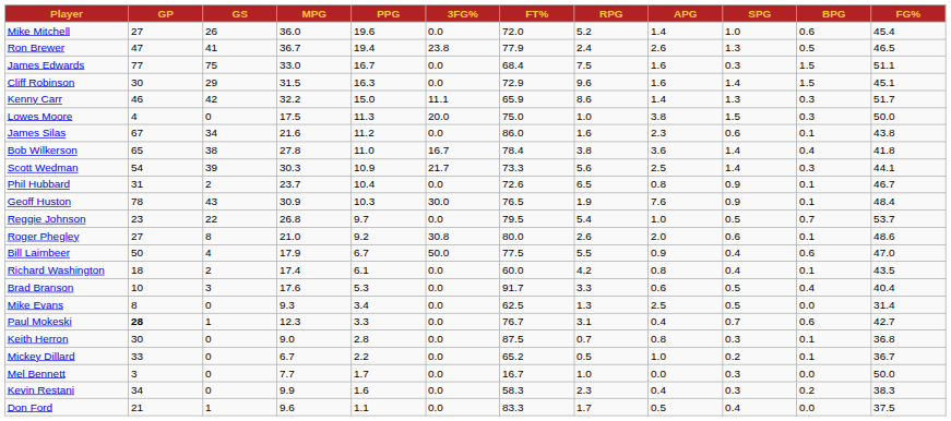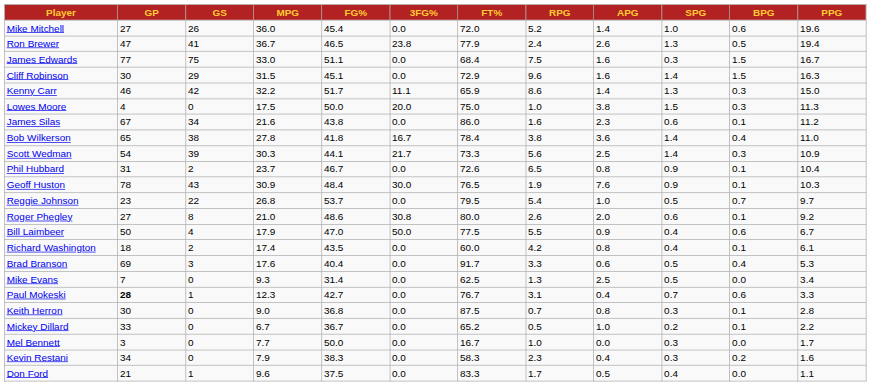 <table class="wikitable sortable" style="font-size: 90%">
 <tr>
 <th style="background:#b22222; color:#ffcc33" width="10%">Player</th>
 <th style="background:#b22222; color:#ffcc33" width="6%">GP</th>
 <th style="background:#b22222; color:#ffcc33" width="6%">GS</th>
 <th style="background:#b22222; color:#ffcc33" width="6%">MPG</th>
-<th style="background:#b22222; color:#ffcc33" width="6%">PPG</th>
+<th style="background:#b22222; color:#ffcc33" width="6%">FG%</th>
 <th style="background:#b22222; color:#ffcc33" width="6%">3FG%</th>
 <th style="background:#b22222; color:#ffcc33" width="6%">FT%</th>
 <th style="background:#b22222; color:#ffcc33" width="6%">RPG</th>
 <th style="background:#b22222; color:#ffcc33" width="6%">APG</th>
 <th style="background:#b22222; color:#ffcc33" width="6%">SPG</th>
 <th style="background:#b22222; color:#ffcc33" width="6%">BPG</th>
-<th style="background:#b22222; color:#ffcc33" width="6%">FG%</th>
+<th style="background:#b22222; color:#ffcc33" width="6%">PPG</th>
 </tr>
 <tr>
 <td><a href='#'>Mike Mitchell</a></td>
 <td>27</td>
 <td>26</td>
 <td>36.0</td>
-<td>19.6</td>
+<td>45.4</td>
 <td>0.0</td>
 <td>72.0</td>
 <td>5.2</td>
 <td>1.4</td>
 <td>1.0</td>
 <td>0.6</td>
-<td>45.4</td>
+<td>19.6</td>
 </tr>
 <tr>
 <td><a href='#'>Ron Brewer</a></td>
 <td>47</td>
 <td>41</td>
 <td>36.7</td>
-<td>19.4</td>
+<td>46.5</td>
 <td>23.8</td>
 <td>77.9</td>
 <td>2.4</td>
 <td>2.6</td>
 <td>1.3</td>
 <td>0.5</td>
-<td>46.5</td>
+<td>19.4</td>
 </tr>
 <tr>
 <td><a href='#'>James Edwards</a></td>
 <td>77</td>
 <td>75</td>
 <td>33.0</td>
-<td>16.7</td>
+<td>51.1</td>
 <td>0.0</td>
 <td>68.4</td>
 <td>7.5</td>
 <td>1.6</td>
 <td>0.3</td>
 <td>1.5</td>
-<td>51.1</td>
+<td>16.7</td>
 </tr>
 <tr>
 <td><a href='#'>Cliff Robinson</a></td>
 <td>30</td>
 <td>29</td>
 <td>31.5</td>
-<td>16.3</td>
+<td>45.1</td>
 <td>0.0</td>
 <td>72.9</td>
 <td>9.6</td>
 <td>1.6</td>
 <td>1.4</td>
 <td>1.5</td>
-<td>45.1</td>
+<td>16.3</td>
 </tr>
 <tr>
 <td><a href='#'>Kenny Carr</a></td>
 <td>46</td>
 <td>42</td>
 <td>32.2</td>
-<td>15.0</td>
+<td>51.7</td>
 <td>11.1</td>
 <td>65.9</td>
 <td>8.6</td>
 <td>1.4</td>
 <td>1.3</td>
 <td>0.3</td>
-<td>51.7</td>
+<td>15.0</td>
 </tr>
 <tr>
 <td><a href='#'>Lowes Moore</a></td>
 <td>4</td>
 <td>0</td>
 <td>17.5</td>
-<td>11.3</td>
+<td>50.0</td>
 <td>20.0</td>
 <td>75.0</td>
 <td>1.0</td>
 <td>3.8</td>
 <td>1.5</td>
 <td>0.3</td>
-<td>50.0</td>
+<td>11.3</td>
 </tr>
 <tr>
 <td><a href='#'>James Silas</a></td>
 <td>67</td>
 <td>34</td>
 <td>21.6</td>
-<td>11.2</td>
+<td>43.8</td>
 <td>0.0</td>
 <td>86.0</td>
 <td>1.6</td>
 <td>2.3</td>
 <td>0.6</td>
 <td>0.1</td>
-<td>43.8</td>
+<td>11.2</td>
 </tr>
 <tr>
 <td><a href='#'>Bob Wilkerson</a></td>
 <td>65</td>
 <td>38</td>
 <td>27.8</td>
-<td>11.0</td>
+<td>41.8</td>
 <td>16.7</td>
 <td>78.4</td>
 <td>3.8</td>
 <td>3.6</td>
 <td>1.4</td>
 <td>0.4</td>
-<td>41.8</td>
+<td>11.0</td>
 </tr>
 <tr>
 <td><a href='#'>Scott Wedman</a></td>
 <td>54</td>
 <td>39</td>
 <td>30.3</td>
-<td>10.9</td>
+<td>44.1</td>
 <td>21.7</td>
 <td>73.3</td>
 <td>5.6</td>
 <td>2.5</td>
 <td>1.4</td>
 <td>0.3</td>
-<td>44.1</td>
+<td>10.9</td>
 </tr>
 <tr>
 <td><a href='#'>Phil Hubbard</a></td>
 <td>31</td>
 <td>2</td>
 <td>23.7</td>
-<td>10.4</td>
+<td>46.7</td>
 <td>0.0</td>
 <td>72.6</td>
 <td>6.5</td>
 <td>0.8</td>
 <td>0.9</td>
 <td>0.1</td>
-<td>46.7</td>
+<td>10.4</td>
 </tr>
 <tr>
 <td><a href='#'>Geoff Huston</a></td>
 <td>78</td>
 <td>43</td>
 <td>30.9</td>
-<td>10.3</td>
+<td>48.4</td>
 <td>30.0</td>
 <td>76.5</td>
 <td>1.9</td>
 <td>7.6</td>
 <td>0.9</td>
 <td>0.1</td>
-<td>48.4</td>
+<td>10.3</td>
 </tr>
 <tr>
 <td><a href='#'>Reggie Johnson</a></td>
 <td>23</td>
 <td>22</td>
 <td>26.8</td>
-<td>9.7</td>
+<td>53.7</td>
 <td>0.0</td>
 <td>79.5</td>
 <td>5.4</td>
 <td>1.0</td>
 <td>0.5</td>
 <td>0.7</td>
-<td>53.7</td>
+<td>9.7</td>
 </tr>
 <tr>
 <td><a href='#'>Roger Phegley</a></td>
 <td>27</td>
 <td>8</td>
 <td>21.0</td>
-<td>9.2</td>
+<td>48.6</td>
 <td>30.8</td>
 <td>80.0</td>
 <td>2.6</td>
 <td>2.0</td>
 <td>0.6</td>
 <td>0.1</td>
-<td>48.6</td>
+<td>9.2</td>
 </tr>
 <tr>
 <td><a href='#'>Bill Laimbeer</a></td>
 <td>50</td>
 <td>4</td>
 <td>17.9</td>
-<td>6.7</td>
+<td>47.0</td>
 <td>50.0</td>
 <td>77.5</td>
 <td>5.5</td>
 <td>0.9</td>
 <td>0.4</td>
 <td>0.6</td>
-<td>47.0</td>
+<td>6.7</td>
 </tr>
 <tr>
 <td><a href='#'>Richard Washington</a></td>
 <td>18</td>
 <td>2</td>
 <td>17.4</td>
-<td>6.1</td>
+<td>43.5</td>
 <td>0.0</td>
 <td>60.0</td>
 <td>4.2</td>
 <td>0.8</td>
 <td>0.4</td>
 <td>0.1</td>
-<td>43.5</td>
+<td>6.1</td>
 </tr>
 <tr>
 <td><a href='#'>Brad Branson</a></td>
-<td>10</td>
+<td>69</td>
 <td>3</td>
 <td>17.6</td>
-<td>5.3</td>
+<td>40.4</td>
 <td>0.0</td>
 <td>91.7</td>
 <td>3.3</td>
 <td>0.6</td>
 <td>0.5</td>
 <td>0.4</td>
-<td>40.4</td>
+<td>5.3</td>
 </tr>
 <tr>
 <td><a href='#'>Mike Evans</a></td>
-<td>8</td>
+<td>7</td>
 <td>0</td>
 <td>9.3</td>
-<td>3.4</td>
+<td>31.4</td>
 <td>0.0</td>
 <td>62.5</td>
 <td>1.3</td>
 <td>2.5</td>
 <td>0.5</td>
 <td>0.0</td>
-<td>31.4</td>
+<td>3.4</td>
 </tr>
 <tr>
 <td><a href='#'>Paul Mokeski</a></td>
 <td><strong>28</strong></td>
 <td>1</td>
 <td>12.3</td>
-<td>3.3</td>
+<td>42.7</td>
 <td>0.0</td>
 <td>76.7</td>
 <td>3.1</td>
 <td>0.4</td>
 <td>0.7</td>
 <td>0.6</td>
-<td>42.7</td>
+<td>3.3</td>
 </tr>
 <tr>
 <td><a href='#'>Keith Herron</a></td>
 <td>30</td>
 <td>0</td>
 <td>9.0</td>
-<td>2.8</td>
+<td>36.8</td>
 <td>0.0</td>
 <td>87.5</td>
 <td>0.7</td>
 <td>0.8</td>
 <td>0.3</td>
 <td>0.1</td>
-<td>36.8</td>
+<td>2.8</td>
 </tr>
 <tr>
 <td><a href='#'>Mickey Dillard</a></td>
 <td>33</td>
 <td>0</td>
 <td>6.7</td>
-<td>2.2</td>
+<td>36.7</td>
 <td>0.0</td>
 <td>65.2</td>
 <td>0.5</td>
 <td>1.0</td>
 <td>0.2</td>
 <td>0.1</td>
-<td>36.7</td>
+<td>2.2</td>
 </tr>
 <tr>
 <td><a href='#'>Mel Bennett</a></td>
 <td>3</td>
 <td>0</td>
 <td>7.7</td>
-<td>1.7</td>
+<td>50.0</td>
 <td>0.0</td>
 <td>16.7</td>
 <td>1.0</td>
 <td>0.0</td>
 <td>0.3</td>
 <td>0.0</td>
-<td>50.0</td>
+<td>1.7</td>
 </tr>
 <tr>
 <td><a href='#'>Kevin Restani</a></td>
 <td>34</td>
 <td>0</td>
-<td>9.9</td>
-<td>1.6</td>
+<td>7.9</td>
+<td>38.3</td>
 <td>0.0</td>
 <td>58.3</td>
 <td>2.3</td>
 <td>0.4</td>
 <td>0.3</td>
 <td>0.2</td>
-<td>38.3</td>
+<td>1.6</td>
 </tr>
 <tr>
 <td><a href='#'>Don Ford</a></td>
 <td>21</td>
 <td>1</td>
 <td>9.6</td>
-<td>1.1</td>
+<td>37.5</td>
 <td>0.0</td>
 <td>83.3</td>
 <td>1.7</td>
 <td>0.5</td>
 <td>0.4</td>
 <td>0.0</td>
-<td>37.5</td>
+<td>1.1</td>
 </tr>
 </table>
